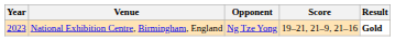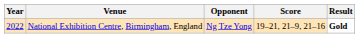 <table class="sortable wikitable" style="font-size: 90%;">
 <tr>
 <th>Year</th>
 <th>Venue</th>
 <th>Opponent</th>
 <th>Score</th>
 <th>Result</th>
 </tr>
 <tr style="background:#FFE4B5">
-<td align="center"><a href='#'>2023</a></td>
+<td align="center"><a href='#'>2022</a></td>
 <td align="left"><a href='#'>National Exhibition Centre</a>, <a href='#'>Birmingham</a>, England</td>
 <td align="left"> <a href='#'>Ng Tze Yong</a></td>
 <td align="left">19–21, 21–9, 21–16</td>
 <td style="text-align:left; background:white"> <strong>Gold</strong></td>
 </tr>
 </table>
